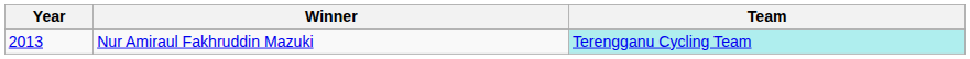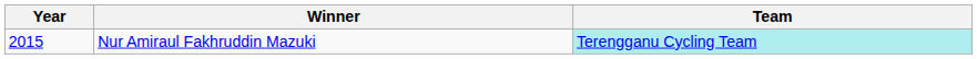 <table class="wikitable" style="font-size:100%" width=50%>
 <tr>
 <th>Year</th>
 <th>Winner</th>
 <th>Team</th>
 </tr>
 <tr>
-<td><a href='#'>2013</a></td>
+<td><a href='#'>2015</a></td>
 <td> <a href='#'>Nur Amiraul Fakhruddin Mazuki</a></td>
 <td style="background: paleturquoise;"><a href='#'>Terengganu Cycling Team</a></td>
 </tr>
 </table>
